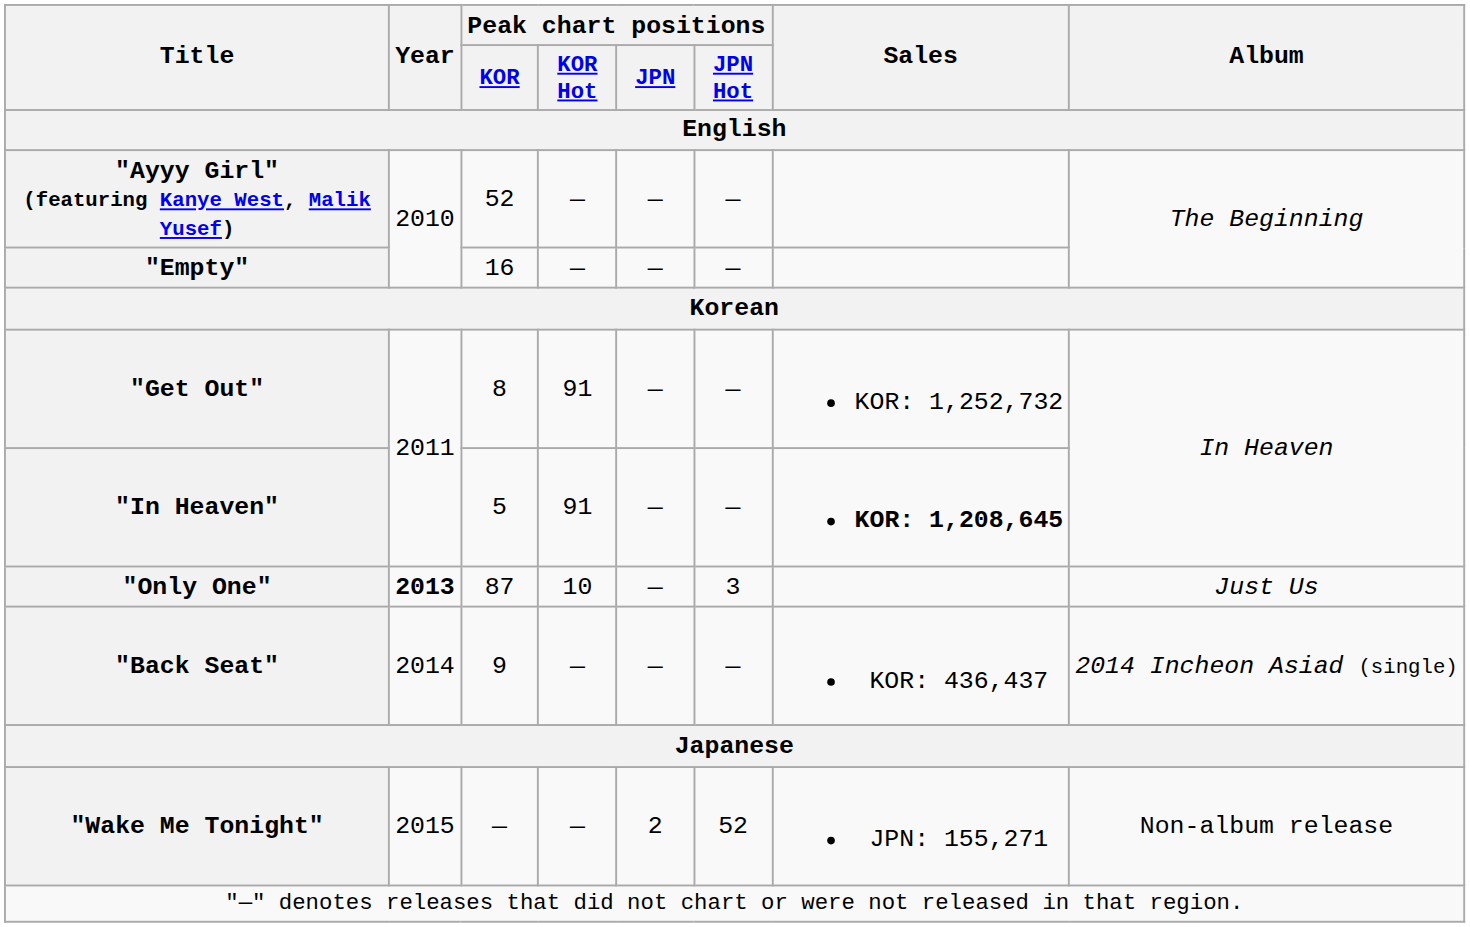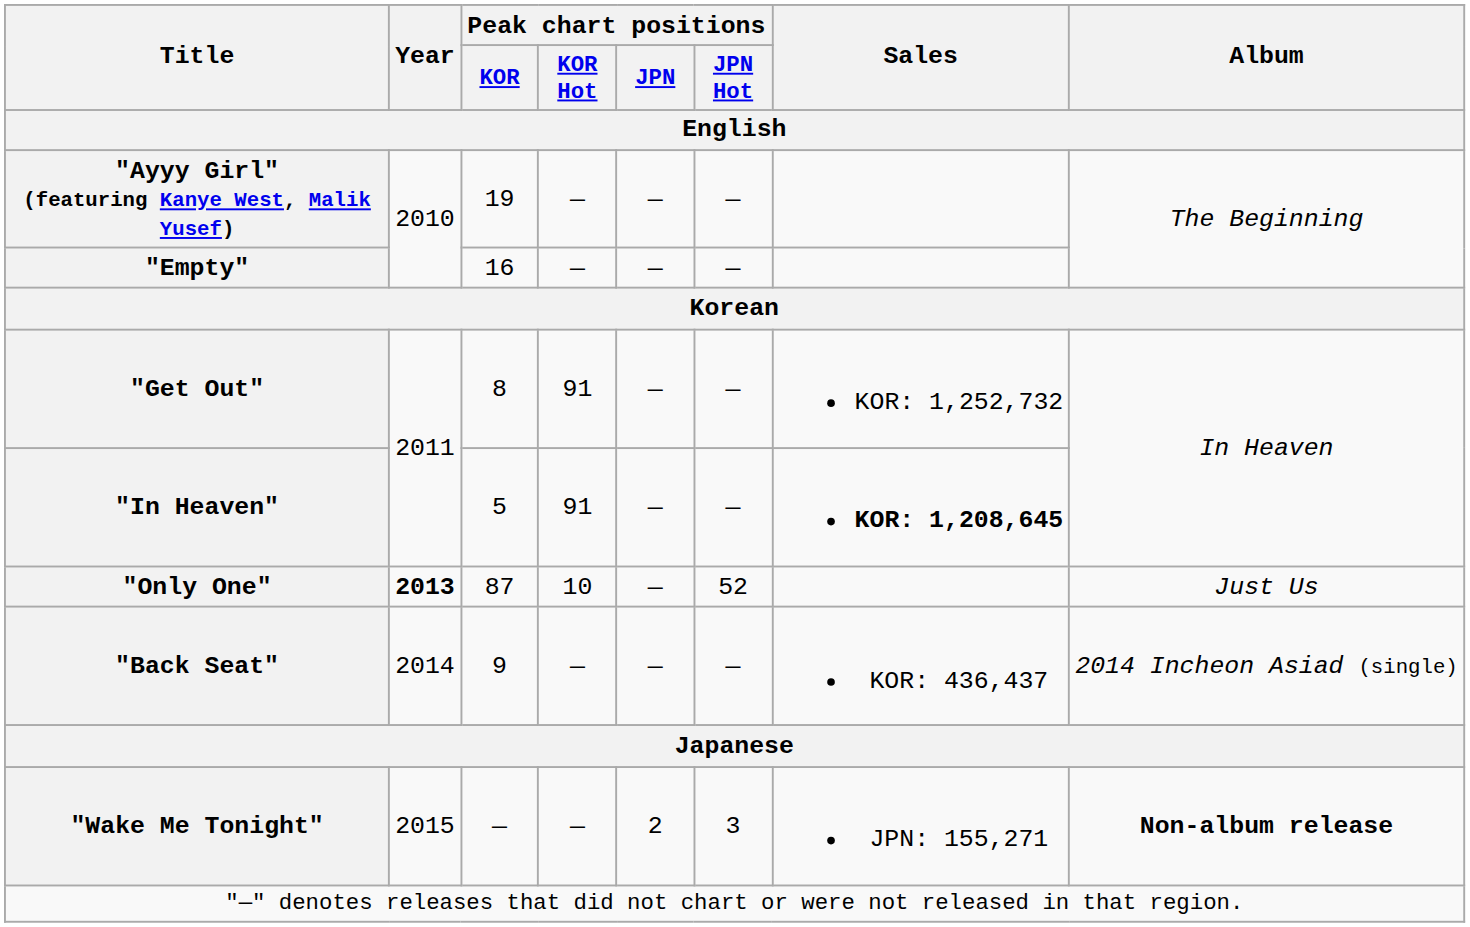 <table class="wikitable plainrowheaders" style="text-align:center;">
 <tr>
 <th scope="col" rowspan="2" style="width:15em;">Title</th>
 <th scope="col" rowspan="2">Year</th>
 <th scope="col" colspan="4">Peak chart positions</th>
 <th scope="col" rowspan="2" style="width:11.5em;">Sales</th>
 <th scope="col" rowspan="2">Album</th>
 </tr>
 <tr>
 <th scope="col" style="width:3em;font-size:90%;"><a href='#'>KOR</a><br></th>
 <th scope="col" style="width:3em;font-size:90%;"><a href='#'>KOR<br>Hot</a><br></th>
 <th scope="col" style="width:3em;font-size:90%"><a href='#'>JPN</a><br></th>
 <th scope="col" style="width:3em;font-size:90%"><a href='#'>JPN<br>Hot</a><br></th>
 </tr>
 <tr>
 <th colspan="8">English</th>
 </tr>
 <tr>
 <th scope="row">"Ayyy Girl" <br><small>(featuring <a href='#'>Kanye West</a>, <a href='#'>Malik Yusef</a>)</small></th>
 <td rowspan="2">2010</td>
-<td>52</td>
+<td>19</td>
 <td>—</td>
 <td>—</td>
 <td>—</td>
 <td></td>
 <td rowspan="2"><em>The Beginning</em></td>
 </tr>
 <tr>
 <th scope="row">"Empty"</th>
 <td>16</td>
 <td>—</td>
 <td>—</td>
 <td>—</td>
 <td></td>
 </tr>
 <tr>
 <th colspan="8">Korean</th>
 </tr>
 <tr>
 <th scope="row">"Get Out"</th>
 <td rowspan="2">2011</td>
 <td>8</td>
 <td>91</td>
 <td>—</td>
 <td>—</td>
 <td><br><ul><li>KOR: 1,252,732</li></ul></td>
 <td rowspan="2"><em>In Heaven</em></td>
 </tr>
 <tr>
 <th scope="row">"In Heaven"</th>
 <td>5</td>
 <td>91</td>
 <td>—</td>
 <td>—</td>
 <td><strong><br><ul><li>KOR: 1,208,645</li></ul></strong></td>
 </tr>
 <tr>
 <th scope="row">"Only One"</th>
 <td><strong>2013</strong></td>
 <td>87</td>
 <td>10</td>
 <td>—</td>
-<td>3</td>
+<td>52</td>
 <td></td>
 <td><em> Just Us</em></td>
 </tr>
 <tr>
 <th scope="row">"Back Seat"</th>
 <td>2014</td>
 <td>9</td>
 <td>—</td>
 <td>—</td>
 <td>—</td>
 <td><br><ul><li>KOR: 436,437</li></ul></td>
 <td><em>2014 Incheon Asiad</em> <small>(single)</small></td>
 </tr>
 <tr>
 <th colspan="8">Japanese</th>
 </tr>
 <tr>
 <th scope="row">"Wake Me Tonight"</th>
 <td>2015</td>
 <td>—</td>
 <td>—</td>
 <td>2</td>
-<td>52</td>
+<td>3</td>
 <td><br><ul><li>JPN: 155,271</li></ul></td>
-<td>Non-album release</td>
+<td><strong>Non-album release</strong></td>
 </tr>
 <tr>
 <td colspan="8" style="font-size:90%">"—" denotes releases that did not chart or were not released in that region.</td>
 </tr>
 </table>
